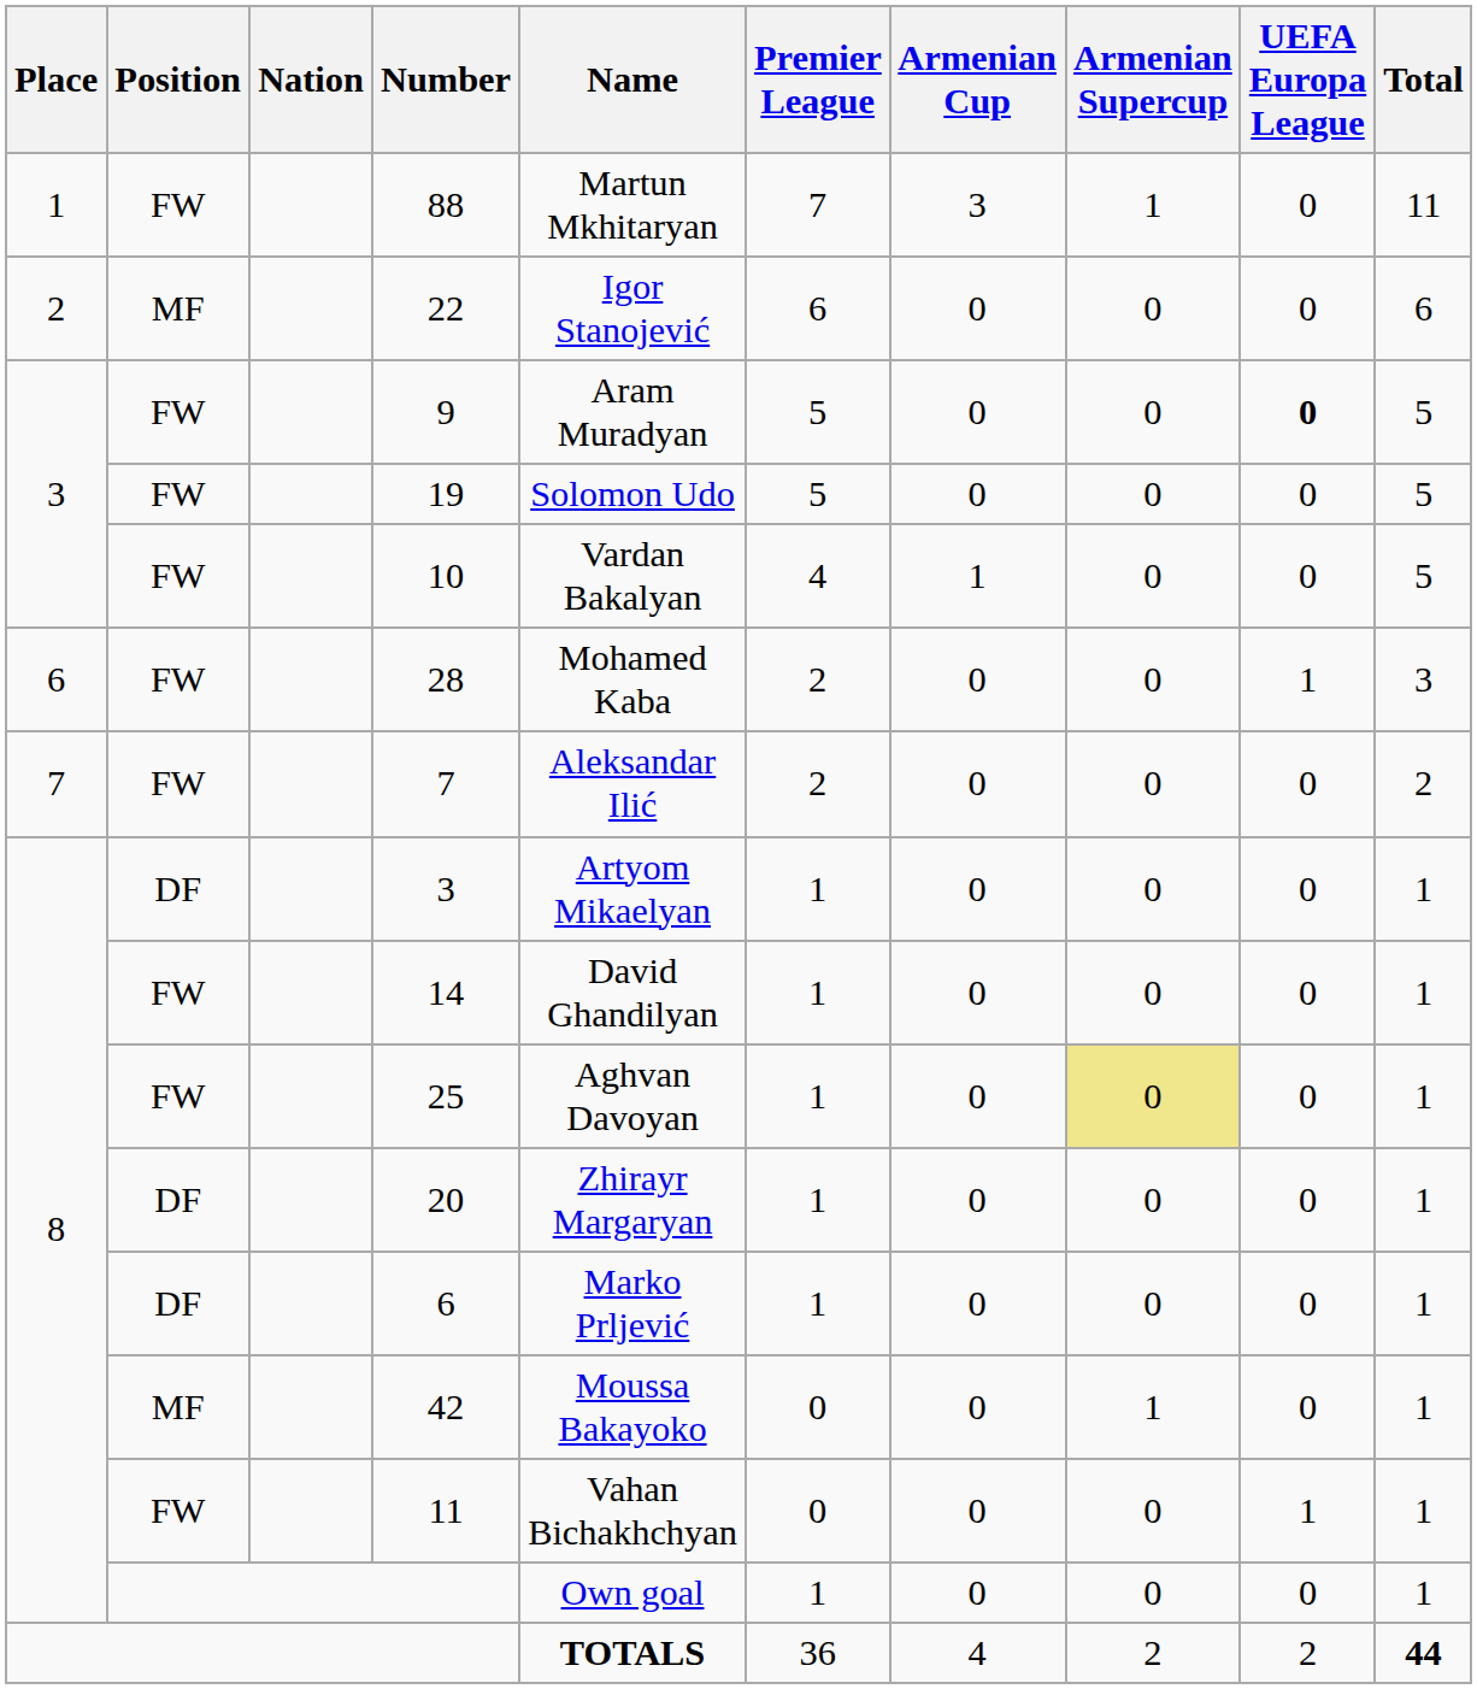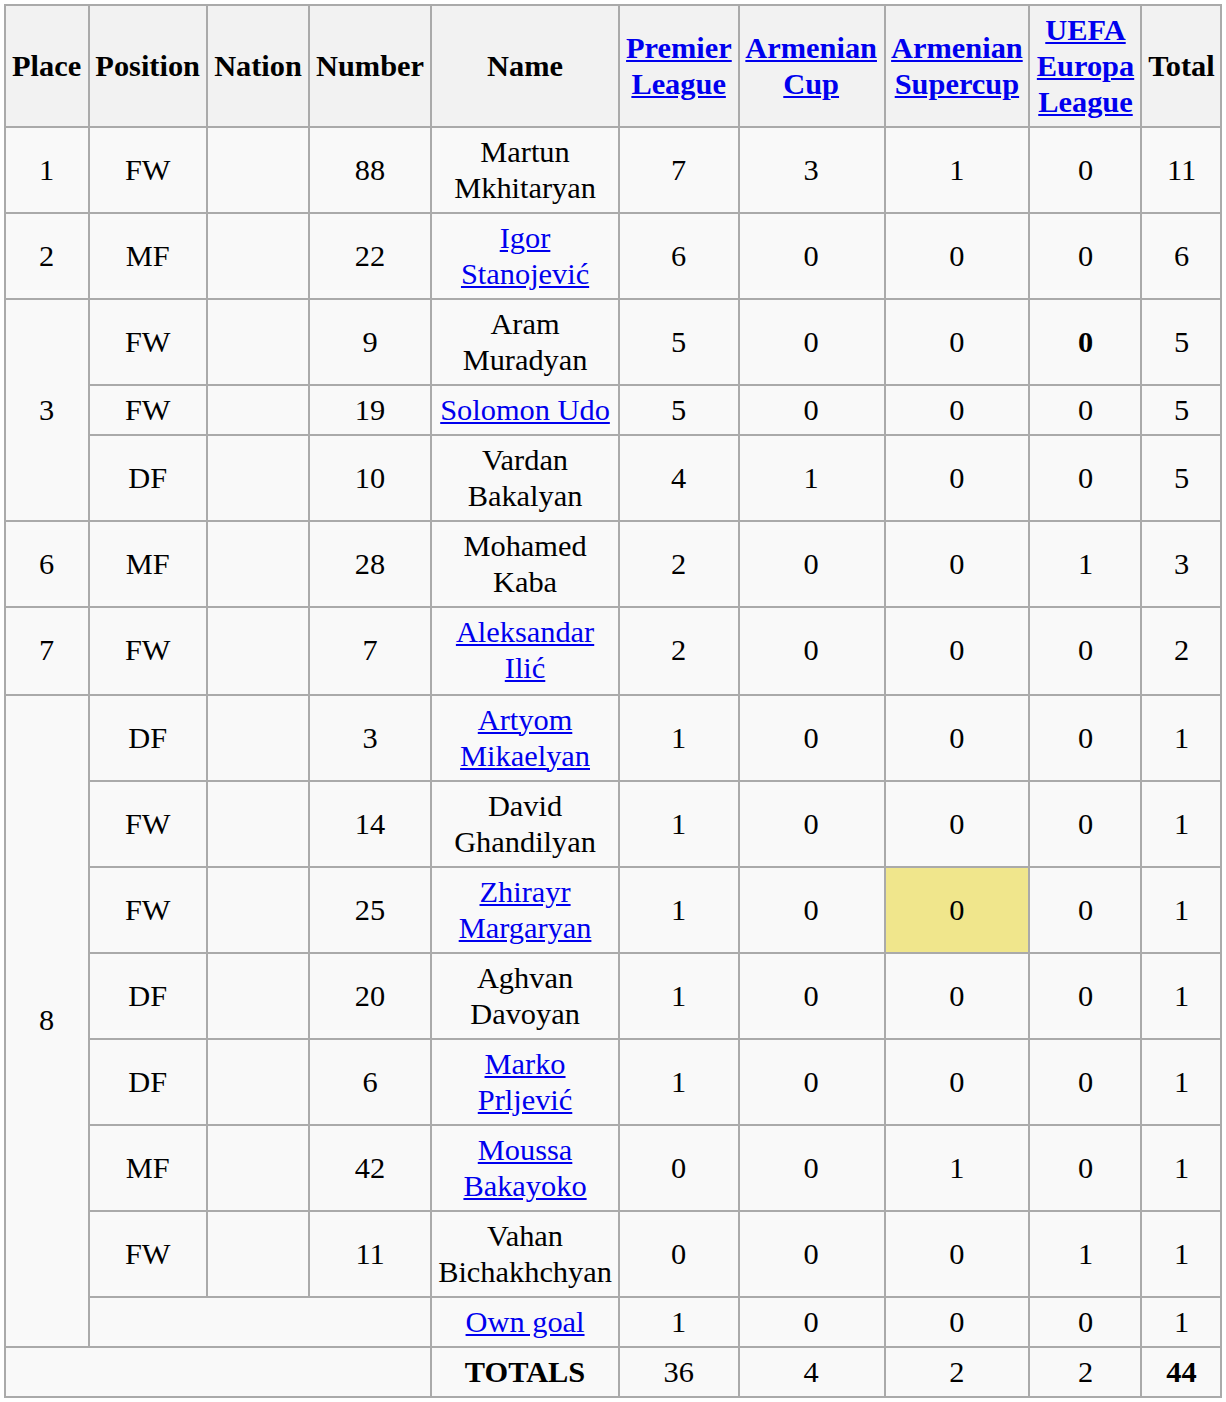 <table class="wikitable" style="font-size: 95%; text-align: center;">
 <tr>
 <th width=60>Place</th>
 <th width=60>Position</th>
 <th width=60>Nation</th>
 <th width=60>Number</th>
 <th width=200>Name</th>
 <th width=200><a href='#'>Premier League</a></th>
 <th width=200><a href='#'>Armenian Cup</a></th>
 <th width=200><a href='#'>Armenian Supercup</a></th>
 <th width=200><a href='#'>UEFA Europa League</a></th>
 <th width=80><strong>Total</strong></th>
 </tr>
 <tr>
 <td>1</td>
 <td>FW</td>
 <td></td>
 <td>88</td>
 <td>Martun Mkhitaryan</td>
 <td>7</td>
 <td>3</td>
 <td>1</td>
 <td>0</td>
 <td>11</td>
 </tr>
 <tr>
 <td>2</td>
 <td>MF</td>
 <td></td>
 <td>22</td>
 <td><a href='#'>Igor Stanojević</a></td>
 <td>6</td>
 <td>0</td>
 <td>0</td>
 <td>0</td>
 <td>6</td>
 </tr>
 <tr>
 <td rowspan="3">3</td>
 <td>FW</td>
 <td></td>
 <td>9</td>
 <td>Aram Muradyan</td>
 <td>5</td>
 <td>0</td>
 <td>0</td>
 <td><strong>0</strong></td>
 <td>5</td>
 </tr>
 <tr>
 <td>FW</td>
 <td></td>
 <td>19</td>
 <td><a href='#'>Solomon Udo</a></td>
 <td>5</td>
 <td>0</td>
 <td>0</td>
 <td>0</td>
 <td>5</td>
 </tr>
 <tr>
-<td>FW</td>
+<td>DF</td>
 <td></td>
 <td>10</td>
 <td>Vardan Bakalyan</td>
 <td>4</td>
 <td>1</td>
 <td>0</td>
 <td>0</td>
 <td>5</td>
 </tr>
 <tr>
 <td>6</td>
-<td>FW</td>
+<td>MF</td>
 <td></td>
 <td>28</td>
 <td>Mohamed Kaba</td>
 <td>2</td>
 <td>0</td>
 <td>0</td>
 <td>1</td>
 <td>3</td>
 </tr>
 <tr>
 <td>7</td>
 <td>FW</td>
 <td></td>
 <td>7</td>
 <td><a href='#'>Aleksandar Ilić</a></td>
 <td>2</td>
 <td>0</td>
 <td>0</td>
 <td>0</td>
 <td>2</td>
 </tr>
 <tr>
 <td rowspan="8">8</td>
 <td>DF</td>
 <td></td>
 <td>3</td>
 <td><a href='#'>Artyom Mikaelyan</a></td>
 <td>1</td>
 <td>0</td>
 <td>0</td>
 <td>0</td>
 <td>1</td>
 </tr>
 <tr>
 <td>FW</td>
 <td></td>
 <td>14</td>
 <td>David Ghandilyan</td>
 <td>1</td>
 <td>0</td>
 <td>0</td>
 <td>0</td>
 <td>1</td>
 </tr>
 <tr>
 <td>FW</td>
 <td></td>
 <td>25</td>
-<td>Aghvan Davoyan</td>
+<td><a href='#'>Zhirayr Margaryan</a></td>
 <td>1</td>
 <td>0</td>
 <td style="background: khaki;">0</td>
 <td>0</td>
 <td>1</td>
 </tr>
 <tr>
 <td>DF</td>
 <td></td>
 <td>20</td>
-<td><a href='#'>Zhirayr Margaryan</a></td>
+<td>Aghvan Davoyan</td>
 <td>1</td>
 <td>0</td>
 <td>0</td>
 <td>0</td>
 <td>1</td>
 </tr>
 <tr>
 <td>DF</td>
 <td></td>
 <td>6</td>
 <td><a href='#'>Marko Prljević</a></td>
 <td>1</td>
 <td>0</td>
 <td>0</td>
 <td>0</td>
 <td>1</td>
 </tr>
 <tr>
 <td>MF</td>
 <td></td>
 <td>42</td>
 <td><a href='#'>Moussa Bakayoko</a></td>
 <td>0</td>
 <td>0</td>
 <td>1</td>
 <td>0</td>
 <td>1</td>
 </tr>
 <tr>
 <td>FW</td>
 <td></td>
 <td>11</td>
 <td>Vahan Bichakhchyan</td>
 <td>0</td>
 <td>0</td>
 <td>0</td>
 <td>1</td>
 <td>1</td>
 </tr>
 <tr>
 <td colspan="3"></td>
 <td><a href='#'>Own goal</a></td>
 <td>1</td>
 <td>0</td>
 <td>0</td>
 <td>0</td>
 <td>1</td>
 </tr>
 <tr>
 <td colspan="4"></td>
 <td><strong>TOTALS</strong></td>
 <td>36</td>
 <td>4</td>
 <td>2</td>
 <td>2</td>
 <td><strong>44</strong></td>
 </tr>
 </table>
